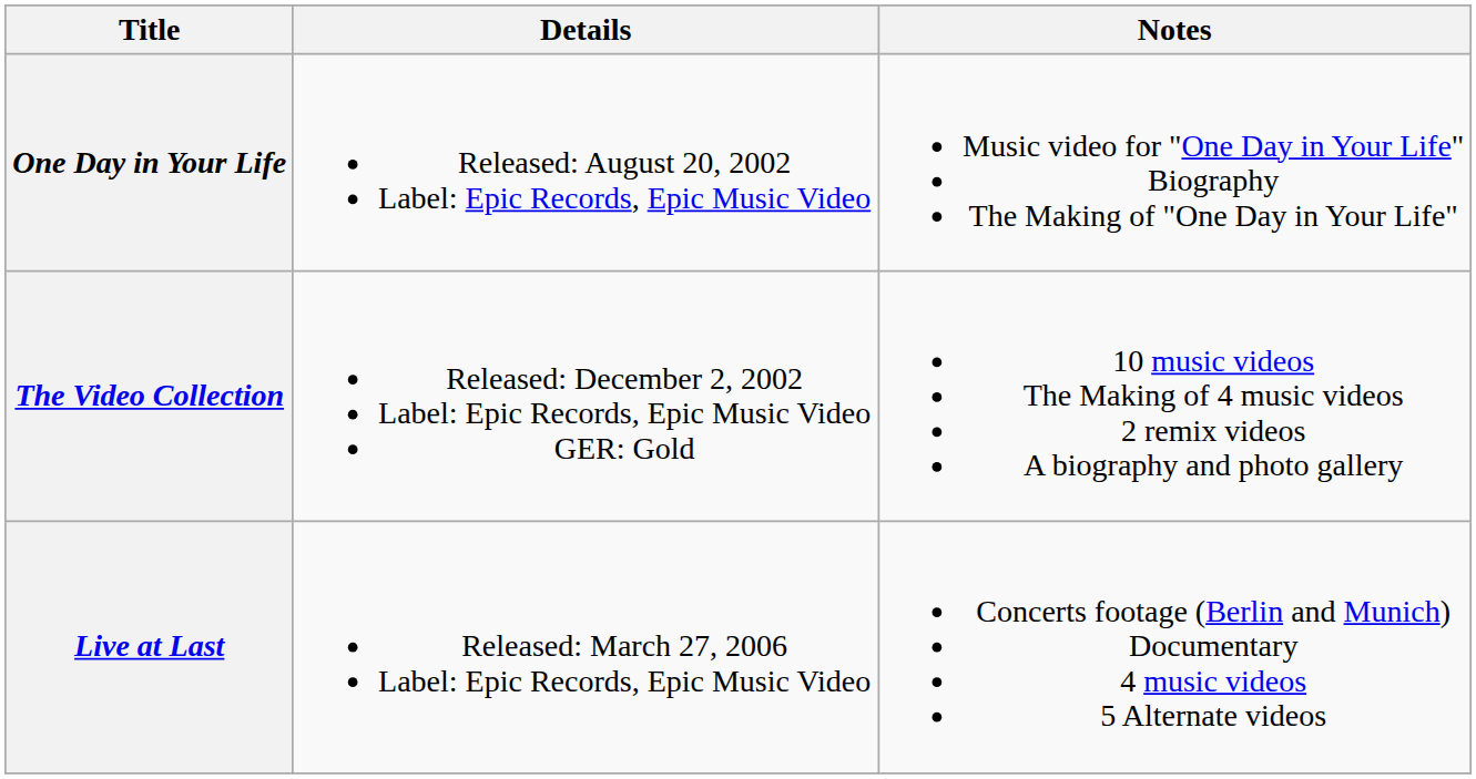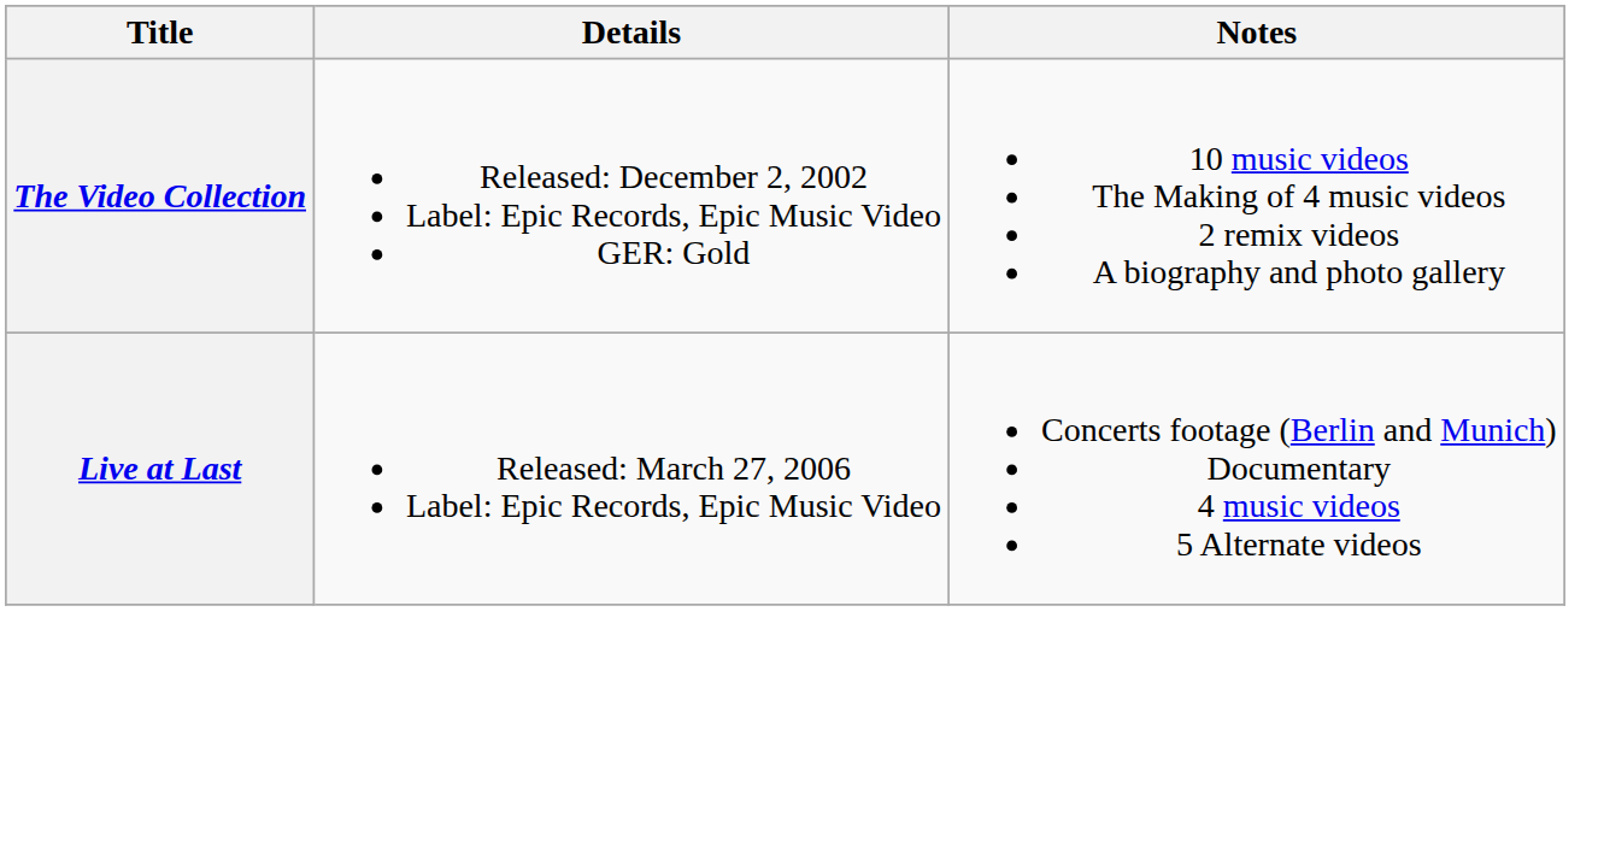 <table class="wikitable plainrowheaders" style="text-align:center;">
 <tr>
 <th scope="col">Title</th>
 <th scope="col">Details</th>
 <th scope="col">Notes</th>
-</tr>
-<tr>
-<th scope="row"><em>One Day in Your Life</em></th>
-<td><br><ul><li>Released: August 20, 2002</li><li>Label: <a href='#'>Epic Records</a>, <a href='#'>Epic Music Video</a></li></ul></td>
-<td><br><ul><li>Music video for "<a href='#'>One Day in Your Life</a>"</li><li>Biography</li><li>The Making of "One Day in Your Life"</li></ul></td>
 </tr>
 <tr>
 <th scope="row"><em><a href='#'>The Video Collection</a></em></th>
 <td><br><ul><li>Released: December 2, 2002</li><li>Label: Epic Records, Epic Music Video</li><li>GER: Gold</li></ul></td>
 <td><br><ul><li>10 <a href='#'>music videos</a></li><li>The Making of 4 music videos</li><li>2 remix videos</li><li>A biography and photo gallery</li></ul></td>
 </tr>
 <tr>
 <th scope="row"><em><a href='#'>Live at Last</a></em></th>
 <td><br><ul><li>Released: March 27, 2006</li><li>Label: Epic Records, Epic Music Video</li></ul></td>
 <td><br><ul><li>Concerts footage (<a href='#'>Berlin</a> and <a href='#'>Munich</a>)</li><li>Documentary</li><li>4 <a href='#'>music videos</a></li><li>5 Alternate videos</li></ul></td>
 </tr>
 </table>
